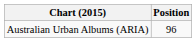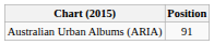 <table class="wikitable sortable">
 <tr>
 <th scope="col">Chart (2015)</th>
 <th scope="col">Position</th>
 </tr>
 <tr>
 <td>Australian Urban Albums (ARIA)</td>
-<td style="text-align:center;">96</td>
+<td style="text-align:center;">91</td>
 </tr>
 </table>
